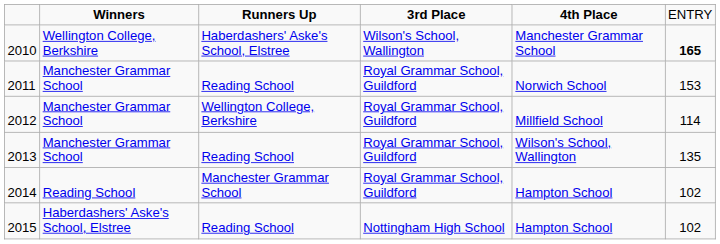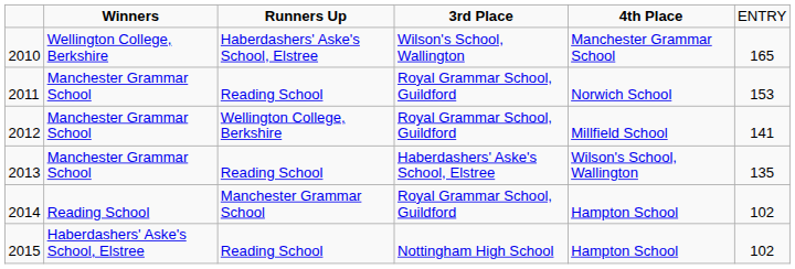 <table class="wikitable">
 <tr>
 <td width="30" Height="15" valign="bottom"></td>
 <td style="font-weight:bold" width="234" align="center" valign="bottom">Winners</td>
 <td style="font-weight:bold" width="240" align="center" valign="bottom">Runners Up</td>
 <td style="font-weight:bold" width="234" align="center" valign="bottom">3rd Place</td>
 <td style="font-weight:bold" width="234" align="center" valign="bottom">4th Place</td>
 <td width="40.5" align="center" valign="bottom">ENTRY</td>
 </tr>
 <tr>
 <td Height="15" valign="bottom">2010</td>
 <td valign="bottom"><a href='#'>Wellington College, Berkshire</a></td>
 <td valign="bottom"><a href='#'>Haberdashers' Aske's School, Elstree</a></td>
 <td valign="bottom"><a href='#'>Wilson's School, Wallington</a></td>
 <td valign="bottom"><a href='#'>Manchester Grammar School</a></td>
-<td align="center" valign="bottom"><strong>165</strong></td>
+<td align="center" valign="bottom">165</td>
 </tr>
 <tr>
 <td Height="15" valign="bottom">2011</td>
 <td valign="bottom"><a href='#'>Manchester Grammar School</a></td>
 <td valign="bottom"><a href='#'>Reading School</a></td>
 <td valign="bottom"><a href='#'>Royal Grammar School, Guildford</a></td>
 <td valign="bottom"><a href='#'>Norwich School</a></td>
 <td align="center" valign="bottom">153</td>
 </tr>
 <tr>
 <td Height="15" valign="bottom">2012</td>
 <td valign="bottom"><a href='#'>Manchester Grammar School</a></td>
 <td valign="bottom"><a href='#'>Wellington College, Berkshire</a></td>
 <td valign="bottom"><a href='#'>Royal Grammar School, Guildford</a></td>
 <td valign="bottom"><a href='#'>Millfield School</a></td>
-<td align="center" valign="bottom">114</td>
+<td align="center" valign="bottom">141</td>
 </tr>
 <tr>
 <td Height="15" valign="bottom">2013</td>
 <td valign="bottom"><a href='#'>Manchester Grammar School</a></td>
 <td valign="bottom"><a href='#'>Reading School</a></td>
-<td valign="bottom"><a href='#'>Royal Grammar School, Guildford</a></td>
+<td valign="bottom"><a href='#'>Haberdashers' Aske's School, Elstree</a></td>
 <td valign="bottom"><a href='#'>Wilson's School, Wallington</a></td>
 <td align="center" valign="bottom">135</td>
 </tr>
 <tr>
 <td Height="15" valign="bottom">2014</td>
 <td valign="bottom"><a href='#'>Reading School</a></td>
 <td valign="bottom"><a href='#'>Manchester Grammar School</a></td>
 <td valign="bottom"><a href='#'>Royal Grammar School, Guildford</a></td>
 <td valign="bottom"><a href='#'>Hampton School</a></td>
 <td align="center" valign="bottom">102</td>
 </tr>
 <tr>
 <td Height="15" valign="bottom">2015</td>
 <td valign="bottom"><a href='#'>Haberdashers' Aske's School, Elstree</a></td>
 <td valign="bottom"><a href='#'>Reading School</a></td>
 <td valign="bottom"><a href='#'>Nottingham High School</a></td>
 <td valign="bottom"><a href='#'>Hampton School</a></td>
 <td align="center" valign="bottom">102</td>
 </tr>
 </table>
